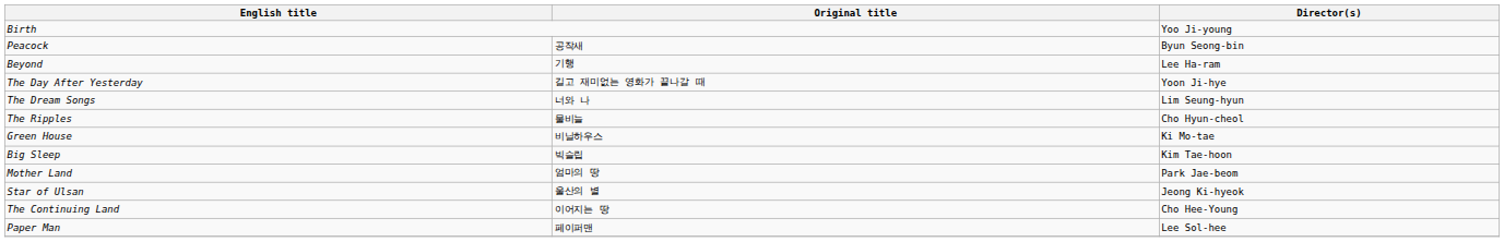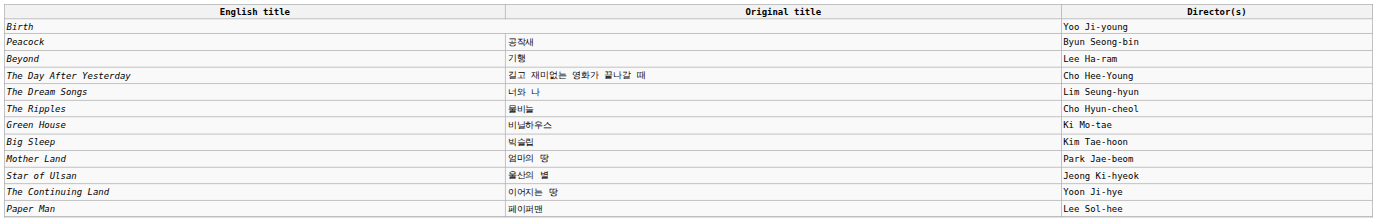 <table class="sortable wikitable" style="width:100%; margin-bottom:4px" cellpadding="5">
 <tr>
 <th scope="col">English title</th>
 <th scope="col">Original title</th>
 <th scope="col">Director(s)</th>
 </tr>
 <tr>
 <td colspan=2><em>Birth</em></td>
 <td>Yoo Ji-young</td>
 </tr>
 <tr>
 <td><em>Peacock</em></td>
 <td>공작새</td>
 <td>Byun Seong-bin</td>
 </tr>
 <tr>
 <td><em>Beyond</em></td>
 <td>기행</td>
 <td>Lee Ha-ram</td>
 </tr>
 <tr>
 <td><em>The Day After Yesterday</em></td>
 <td>길고 재미없는 영화가 끝나갈 때</td>
-<td>Yoon Ji-hye</td>
+<td>Cho Hee-Young</td>
 </tr>
 <tr>
 <td><em>The Dream Songs</em></td>
 <td>너와 나</td>
 <td>Lim Seung-hyun</td>
 </tr>
 <tr>
 <td><em>The Ripples</em></td>
 <td>물비늘</td>
 <td>Cho Hyun-cheol</td>
 </tr>
 <tr>
 <td><em>Green House</em></td>
 <td>비닐하우스</td>
 <td>Ki Mo-tae</td>
 </tr>
 <tr>
 <td><em>Big Sleep</em></td>
 <td>빅슬립</td>
 <td>Kim Tae-hoon</td>
 </tr>
 <tr>
 <td><em>Mother Land</em></td>
 <td>엄마의 땅</td>
 <td>Park Jae-beom</td>
 </tr>
 <tr>
 <td><em>Star of Ulsan</em></td>
 <td>울산의 별</td>
 <td>Jeong Ki-hyeok</td>
 </tr>
 <tr>
 <td><em>The Continuing Land</em></td>
 <td>이어지는 땅</td>
-<td>Cho Hee-Young</td>
+<td>Yoon Ji-hye</td>
 </tr>
 <tr>
 <td><em>Paper Man</em></td>
 <td>페이퍼맨</td>
 <td>Lee Sol-hee</td>
 </tr>
 <tr>
 </tr>
 </table>
